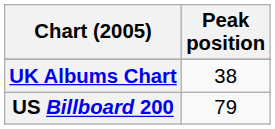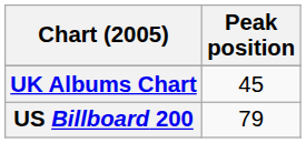 <table class="wikitable sortable plainrowheaders">
 <tr>
 <th>Chart (2005)</th>
 <th>Peak<br>position</th>
 </tr>
 <tr>
 </tr>
 <tr>
 </tr>
 <tr>
 </tr>
 <tr>
 </tr>
 <tr>
 </tr>
 <tr>
 <th scope="row"><a href='#'>UK Albums Chart</a></th>
-<td style="text-align:center;">38</td>
+<td style="text-align:center;">45</td>
 </tr>
 <tr>
 <th scope="row">US <a href='#'><em>Billboard</em> 200</a></th>
 <td style="text-align:center;">79</td>
 </tr>
 </table>
